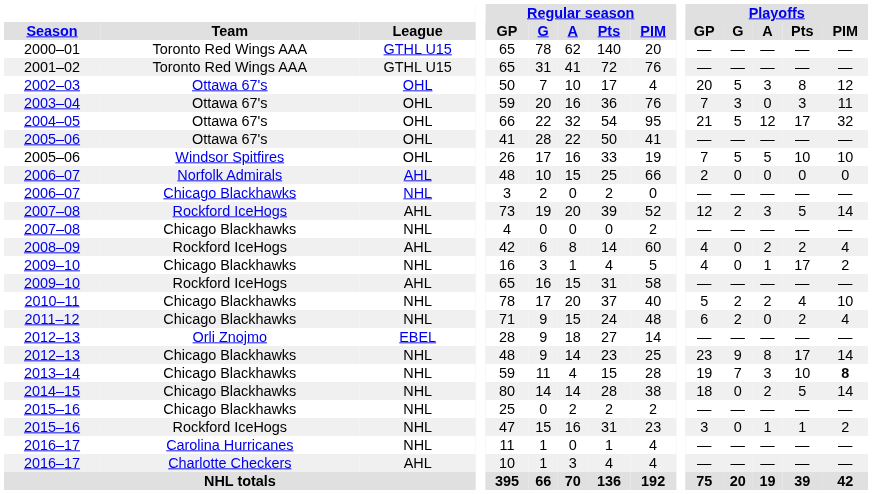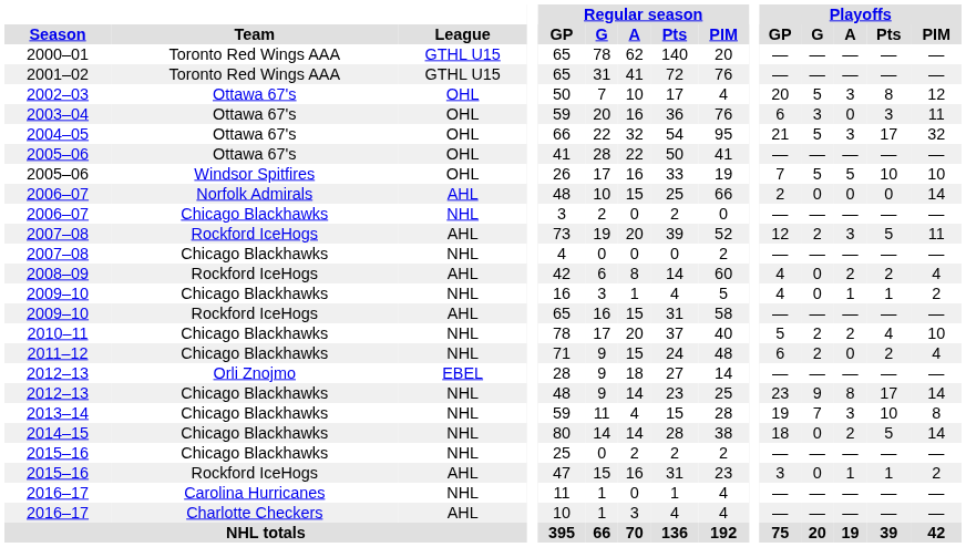 <table border="0" cellpadding="1" cellspacing="0" style="text-align:center; width:60em">
 <tr bgcolor="#e0e0e0">
 <th colspan="3" bgcolor="#ffffff"> </th>
 <th rowspan="100" bgcolor="#ffffff"> </th>
 <th colspan="5"><a href='#'>Regular season</a></th>
 <th rowspan="100" bgcolor="#ffffff"> </th>
 <th colspan="5"><a href='#'>Playoffs</a></th>
 </tr>
 <tr bgcolor="#e0e0e0">
 <th><a href='#'>Season</a></th>
 <th>Team</th>
 <th>League</th>
 <th>GP</th>
 <th><a href='#'>G</a></th>
 <th><a href='#'>A</a></th>
 <th><a href='#'>Pts</a></th>
 <th><a href='#'>PIM</a></th>
 <th>GP</th>
 <th>G</th>
 <th>A</th>
 <th>Pts</th>
 <th>PIM</th>
 </tr>
 <tr>
 <td>2000–01</td>
 <td>Toronto Red Wings AAA</td>
 <td><a href='#'>GTHL U15</a></td>
 <td>65</td>
 <td>78</td>
 <td>62</td>
 <td>140</td>
 <td>20</td>
 <td>—</td>
 <td>—</td>
 <td>—</td>
 <td>—</td>
 <td>—</td>
 </tr>
 <tr bgcolor="#f0f0f0">
 <td>2001–02</td>
 <td>Toronto Red Wings AAA</td>
 <td>GTHL U15</td>
 <td>65</td>
 <td>31</td>
 <td>41</td>
 <td>72</td>
 <td>76</td>
 <td>—</td>
 <td>—</td>
 <td>—</td>
 <td>—</td>
 <td>—</td>
 </tr>
 <tr>
 <td><a href='#'>2002–03</a></td>
 <td><a href='#'>Ottawa 67's</a></td>
 <td><a href='#'>OHL</a></td>
 <td>50</td>
 <td>7</td>
 <td>10</td>
 <td>17</td>
 <td>4</td>
 <td>20</td>
 <td>5</td>
 <td>3</td>
 <td>8</td>
 <td>12</td>
 </tr>
 <tr bgcolor="#f0f0f0">
 <td><a href='#'>2003–04</a></td>
 <td>Ottawa 67's</td>
 <td>OHL</td>
 <td>59</td>
 <td>20</td>
 <td>16</td>
 <td>36</td>
 <td>76</td>
-<td>7</td>
+<td>6</td>
 <td>3</td>
 <td>0</td>
 <td>3</td>
 <td>11</td>
 </tr>
 <tr>
 <td><a href='#'>2004–05</a></td>
 <td>Ottawa 67's</td>
 <td>OHL</td>
 <td>66</td>
 <td>22</td>
 <td>32</td>
 <td>54</td>
 <td>95</td>
 <td>21</td>
 <td>5</td>
-<td>12</td>
+<td>3</td>
 <td>17</td>
 <td>32</td>
 </tr>
 <tr bgcolor="#f0f0f0">
 <td><a href='#'>2005–06</a></td>
 <td>Ottawa 67's</td>
 <td>OHL</td>
 <td>41</td>
 <td>28</td>
 <td>22</td>
 <td>50</td>
 <td>41</td>
 <td>—</td>
 <td>—</td>
 <td>—</td>
 <td>—</td>
 <td>—</td>
 </tr>
 <tr>
 <td>2005–06</td>
 <td><a href='#'>Windsor Spitfires</a></td>
 <td>OHL</td>
 <td>26</td>
 <td>17</td>
 <td>16</td>
 <td>33</td>
 <td>19</td>
 <td>7</td>
 <td>5</td>
 <td>5</td>
 <td>10</td>
 <td>10</td>
 </tr>
 <tr bgcolor="#f0f0f0">
 <td><a href='#'>2006–07</a></td>
 <td><a href='#'>Norfolk Admirals</a></td>
 <td><a href='#'>AHL</a></td>
 <td>48</td>
 <td>10</td>
 <td>15</td>
 <td>25</td>
 <td>66</td>
 <td>2</td>
 <td>0</td>
 <td>0</td>
 <td>0</td>
-<td>0</td>
+<td>14</td>
 </tr>
 <tr>
 <td><a href='#'>2006–07</a></td>
 <td><a href='#'>Chicago Blackhawks</a></td>
 <td><a href='#'>NHL</a></td>
 <td>3</td>
 <td>2</td>
 <td>0</td>
 <td>2</td>
 <td>0</td>
 <td>—</td>
 <td>—</td>
 <td>—</td>
 <td>—</td>
 <td>—</td>
 </tr>
 <tr bgcolor="#f0f0f0">
 <td><a href='#'>2007–08</a></td>
 <td><a href='#'>Rockford IceHogs</a></td>
 <td>AHL</td>
 <td>73</td>
 <td>19</td>
 <td>20</td>
 <td>39</td>
 <td>52</td>
 <td>12</td>
 <td>2</td>
 <td>3</td>
 <td>5</td>
-<td>14</td>
+<td>11</td>
 </tr>
 <tr>
 <td><a href='#'>2007–08</a></td>
 <td>Chicago Blackhawks</td>
 <td>NHL</td>
 <td>4</td>
 <td>0</td>
 <td>0</td>
 <td>0</td>
 <td>2</td>
 <td>—</td>
 <td>—</td>
 <td>—</td>
 <td>—</td>
 <td>—</td>
 </tr>
 <tr bgcolor="#f0f0f0">
 <td><a href='#'>2008–09</a></td>
 <td>Rockford IceHogs</td>
 <td>AHL</td>
 <td>42</td>
 <td>6</td>
 <td>8</td>
 <td>14</td>
 <td>60</td>
 <td>4</td>
 <td>0</td>
 <td>2</td>
 <td>2</td>
 <td>4</td>
 </tr>
 <tr>
 <td><a href='#'>2009–10</a></td>
 <td>Chicago Blackhawks</td>
 <td>NHL</td>
 <td>16</td>
 <td>3</td>
 <td>1</td>
 <td>4</td>
 <td>5</td>
 <td>4</td>
 <td>0</td>
 <td>1</td>
-<td>17</td>
+<td>1</td>
 <td>2</td>
 </tr>
 <tr bgcolor="#f0f0f0">
 <td><a href='#'>2009–10</a></td>
 <td>Rockford IceHogs</td>
 <td>AHL</td>
 <td>65</td>
 <td>16</td>
 <td>15</td>
 <td>31</td>
 <td>58</td>
 <td>—</td>
 <td>—</td>
 <td>—</td>
 <td>—</td>
 <td>—</td>
 </tr>
 <tr>
 <td><a href='#'>2010–11</a></td>
 <td>Chicago Blackhawks</td>
 <td>NHL</td>
 <td>78</td>
 <td>17</td>
 <td>20</td>
 <td>37</td>
 <td>40</td>
 <td>5</td>
 <td>2</td>
 <td>2</td>
 <td>4</td>
 <td>10</td>
 </tr>
 <tr bgcolor="#f0f0f0">
 <td><a href='#'>2011–12</a></td>
 <td>Chicago Blackhawks</td>
 <td>NHL</td>
 <td>71</td>
 <td>9</td>
 <td>15</td>
 <td>24</td>
 <td>48</td>
 <td>6</td>
 <td>2</td>
 <td>0</td>
 <td>2</td>
 <td>4</td>
 </tr>
 <tr>
 <td><a href='#'>2012–13</a></td>
 <td><a href='#'>Orli Znojmo</a></td>
 <td><a href='#'>EBEL</a></td>
 <td>28</td>
 <td>9</td>
 <td>18</td>
 <td>27</td>
 <td>14</td>
 <td>—</td>
 <td>—</td>
 <td>—</td>
 <td>—</td>
 <td>—</td>
 </tr>
 <tr bgcolor="#f0f0f0">
 <td><a href='#'>2012–13</a></td>
 <td>Chicago Blackhawks</td>
 <td>NHL</td>
 <td>48</td>
 <td>9</td>
 <td>14</td>
 <td>23</td>
 <td>25</td>
 <td>23</td>
 <td>9</td>
 <td>8</td>
 <td>17</td>
 <td>14</td>
 </tr>
 <tr>
 <td><a href='#'>2013–14</a></td>
 <td>Chicago Blackhawks</td>
 <td>NHL</td>
 <td>59</td>
 <td>11</td>
 <td>4</td>
 <td>15</td>
 <td>28</td>
 <td>19</td>
 <td>7</td>
 <td>3</td>
 <td>10</td>
-<td><strong>8</strong></td>
+<td>8</td>
 </tr>
 <tr bgcolor="#f0f0f0">
 <td><a href='#'>2014–15</a></td>
 <td>Chicago Blackhawks</td>
 <td>NHL</td>
 <td>80</td>
 <td>14</td>
 <td>14</td>
 <td>28</td>
 <td>38</td>
 <td>18</td>
 <td>0</td>
 <td>2</td>
 <td>5</td>
 <td>14</td>
 </tr>
 <tr>
 <td><a href='#'>2015–16</a></td>
 <td>Chicago Blackhawks</td>
 <td>NHL</td>
 <td>25</td>
 <td>0</td>
 <td>2</td>
 <td>2</td>
 <td>2</td>
 <td>—</td>
 <td>—</td>
 <td>—</td>
 <td>—</td>
 <td>—</td>
 </tr>
 <tr bgcolor="#f0f0f0">
 <td><a href='#'>2015–16</a></td>
 <td>Rockford IceHogs</td>
-<td>NHL</td>
+<td>AHL</td>
 <td>47</td>
 <td>15</td>
 <td>16</td>
 <td>31</td>
 <td>23</td>
 <td>3</td>
 <td>0</td>
 <td>1</td>
 <td>1</td>
 <td>2</td>
 </tr>
 <tr>
 <td><a href='#'>2016–17</a></td>
 <td><a href='#'>Carolina Hurricanes</a></td>
 <td>NHL</td>
 <td>11</td>
 <td>1</td>
 <td>0</td>
 <td>1</td>
 <td>4</td>
 <td>—</td>
 <td>—</td>
 <td>—</td>
 <td>—</td>
 <td>—</td>
 </tr>
 <tr bgcolor="#f0f0f0">
 <td><a href='#'>2016–17</a></td>
 <td><a href='#'>Charlotte Checkers</a></td>
 <td>AHL</td>
 <td>10</td>
 <td>1</td>
 <td>3</td>
 <td>4</td>
 <td>4</td>
 <td>—</td>
 <td>—</td>
 <td>—</td>
 <td>—</td>
 <td>—</td>
 </tr>
 <tr bgcolor="#e0e0e0">
 <th colspan="3">NHL totals</th>
 <th>395</th>
 <th>66</th>
 <th>70</th>
 <th>136</th>
 <th>192</th>
 <th>75</th>
 <th>20</th>
 <th>19</th>
 <th>39</th>
 <th>42</th>
 </tr>
 </table>
